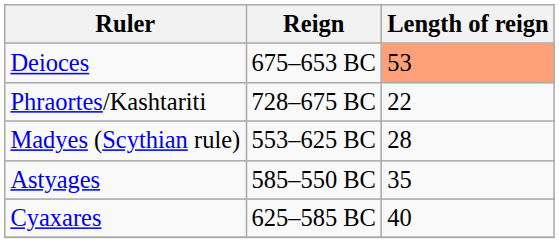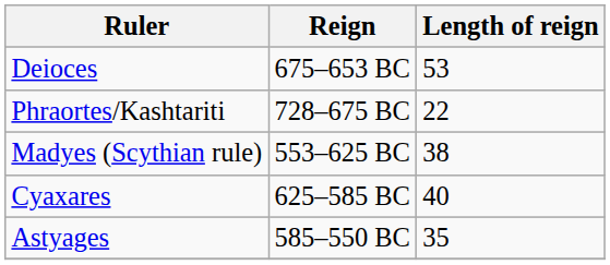 <table class="wikitable">
 <tr>
 <th>Ruler</th>
 <th>Reign</th>
 <th>Length of reign</th>
 </tr>
 <tr>
 <td><a href='#'>Deioces</a></td>
 <td>675–653 BC</td>
-<td style="background: lightsalmon;">53</td>
+<td>53</td>
 </tr>
 <tr>
 <td><a href='#'>Phraortes</a>/Kashtariti</td>
 <td>728–675 BC</td>
 <td>22</td>
 </tr>
 <tr>
 <td><a href='#'>Madyes</a> (<a href='#'>Scythian</a> rule)</td>
 <td>553–625 BC</td>
-<td>28</td>
+<td>38</td>
+</tr>
+<tr>
+<td><a href='#'>Cyaxares</a></td>
+<td>625–585 BC</td>
+<td>40</td>
 </tr>
 <tr>
 <td><a href='#'>Astyages</a></td>
 <td>585–550 BC</td>
 <td>35</td>
 </tr>
 <tr>
-<td><a href='#'>Cyaxares</a></td>
-<td>625–585 BC</td>
-<td>40</td>
-</tr>
-<tr>
 </tr>
 </table>
